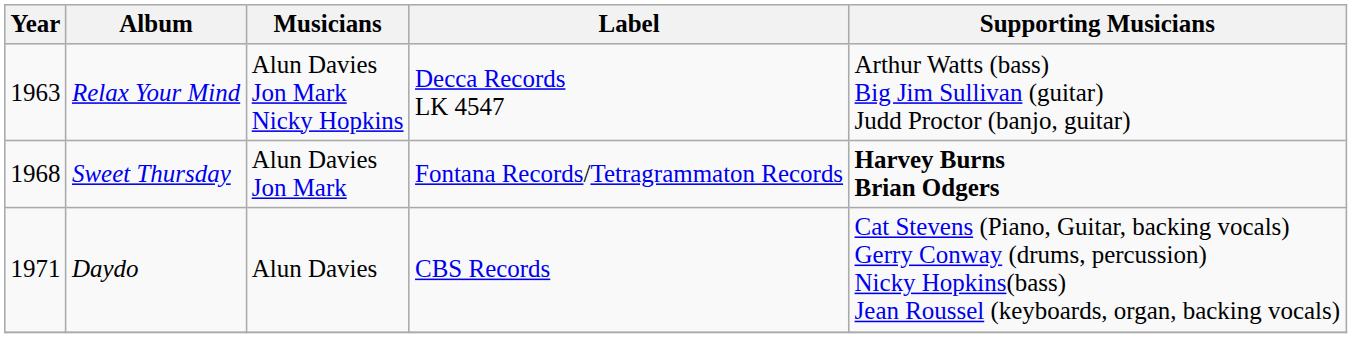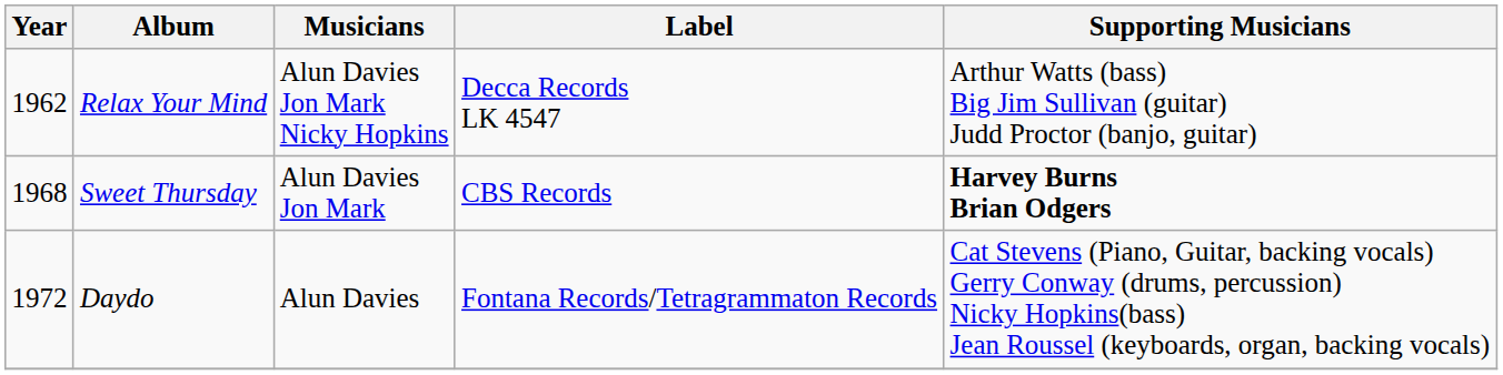 <table class="wikitable">
 <tr>
 <th>Year</th>
 <th>Album</th>
 <th>Musicians</th>
 <th>Label</th>
 <th>Supporting Musicians</th>
 </tr>
 <tr>
-<td>1963</td>
+<td>1962</td>
 <td><em><a href='#'>Relax Your Mind</a></em></td>
 <td>Alun Davies<br><a href='#'>Jon Mark</a><br><a href='#'>Nicky Hopkins</a></td>
 <td><a href='#'>Decca Records</a><br> LK 4547</td>
 <td>Arthur Watts (bass)<br><a href='#'>Big Jim Sullivan</a> (guitar)<br>Judd Proctor (banjo, guitar)</td>
 </tr>
 <tr>
 <td>1968</td>
 <td><em><a href='#'>Sweet Thursday</a></em></td>
 <td>Alun Davies<br><a href='#'>Jon Mark</a></td>
-<td><a href='#'>Fontana Records</a>/<a href='#'>Tetragrammaton Records</a></td>
+<td><a href='#'>CBS Records</a></td>
 <td><strong>Harvey Burns<br>Brian Odgers</strong></td>
 </tr>
 <tr>
-<td>1971</td>
+<td>1972</td>
 <td><em>Daydo</em></td>
 <td>Alun Davies</td>
-<td><a href='#'>CBS Records</a></td>
+<td><a href='#'>Fontana Records</a>/<a href='#'>Tetragrammaton Records</a></td>
 <td><a href='#'>Cat Stevens</a> (Piano, Guitar, backing vocals)<br><a href='#'>Gerry Conway</a> (drums, percussion)<br><a href='#'>Nicky Hopkins</a>(bass)<br> <a href='#'>Jean Roussel</a> (keyboards, organ, backing vocals)</td>
 </tr>
 <tr>
 </tr>
 </table>
